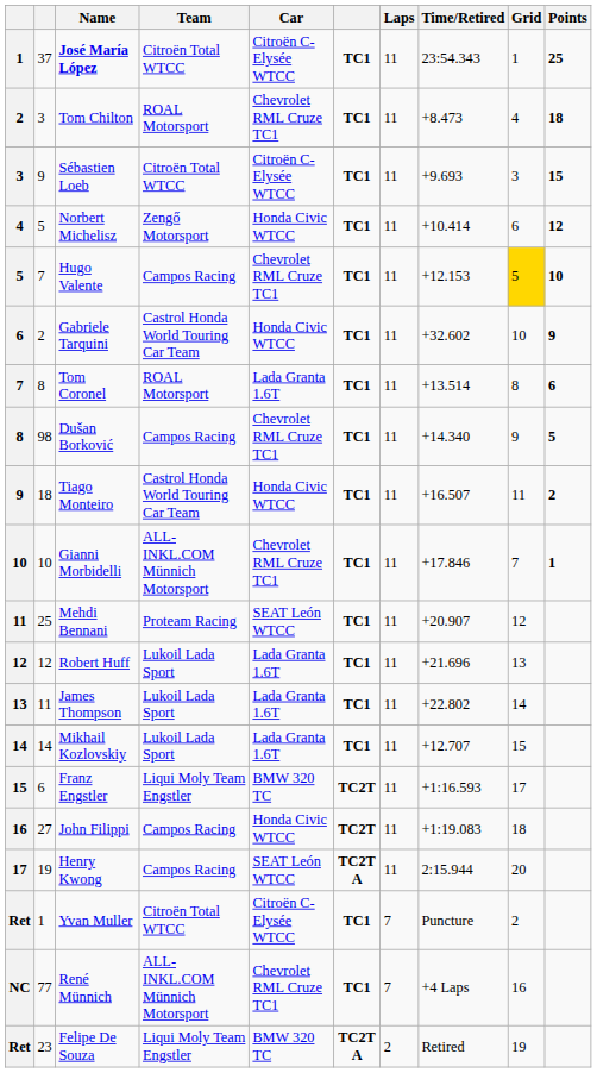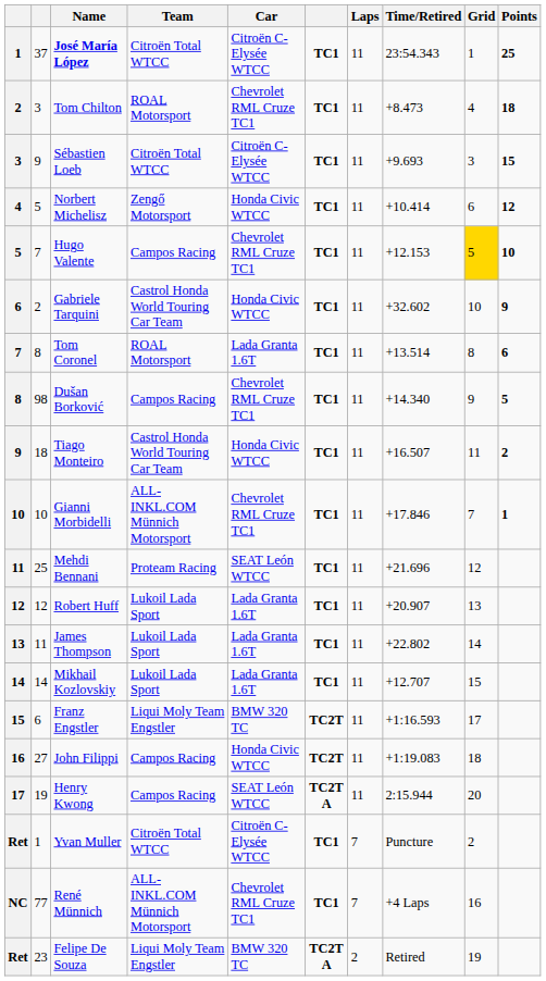 <table class="wikitable sortable" style="font-size: 95%;">
 <tr>
 <th></th>
 <th></th>
 <th>Name</th>
 <th>Team</th>
 <th>Car</th>
 <th></th>
 <th>Laps</th>
 <th>Time/Retired</th>
 <th>Grid</th>
 <th>Points</th>
 </tr>
 <tr>
 <th>1</th>
 <td>37</td>
 <td> <strong><a href='#'>José María López</a></strong></td>
 <td><a href='#'>Citroën Total WTCC</a></td>
 <td><a href='#'>Citroën C-Elysée WTCC</a></td>
 <td align=center><strong><span>TC1</span></strong></td>
 <td>11</td>
 <td>23:54.343</td>
 <td>1</td>
 <td><strong>25</strong></td>
 </tr>
 <tr>
 <th>2</th>
 <td>3</td>
 <td> <a href='#'>Tom Chilton</a></td>
 <td><a href='#'>ROAL Motorsport</a></td>
 <td><a href='#'>Chevrolet RML Cruze TC1</a></td>
 <td align=center><strong><span>TC1</span></strong></td>
 <td>11</td>
 <td>+8.473</td>
 <td>4</td>
 <td><strong>18</strong></td>
 </tr>
 <tr>
 <th>3</th>
 <td>9</td>
 <td> <a href='#'>Sébastien Loeb</a></td>
 <td><a href='#'>Citroën Total WTCC</a></td>
 <td><a href='#'>Citroën C-Elysée WTCC</a></td>
 <td align=center><strong><span>TC1</span></strong></td>
 <td>11</td>
 <td>+9.693</td>
 <td>3</td>
 <td><strong>15</strong></td>
 </tr>
 <tr>
 <th>4</th>
 <td>5</td>
 <td> <a href='#'>Norbert Michelisz</a></td>
 <td><a href='#'>Zengő Motorsport</a></td>
 <td><a href='#'>Honda Civic WTCC</a></td>
 <td align=center><strong><span>TC1</span></strong></td>
 <td>11</td>
 <td>+10.414</td>
 <td>6</td>
 <td><strong>12</strong></td>
 </tr>
 <tr>
 <th>5</th>
 <td>7</td>
 <td> <a href='#'>Hugo Valente</a></td>
 <td><a href='#'>Campos Racing</a></td>
 <td><a href='#'>Chevrolet RML Cruze TC1</a></td>
 <td align=center><strong><span>TC1</span></strong></td>
 <td>11</td>
 <td>+12.153</td>
 <td style="background: gold;">5</td>
 <td><strong>10</strong></td>
 </tr>
 <tr>
 <th>6</th>
 <td>2</td>
 <td> <a href='#'>Gabriele Tarquini</a></td>
 <td><a href='#'>Castrol Honda World Touring Car Team</a></td>
 <td><a href='#'>Honda Civic WTCC</a></td>
 <td align=center><strong><span>TC1</span></strong></td>
 <td>11</td>
 <td>+32.602</td>
 <td>10</td>
 <td><strong>9</strong></td>
 </tr>
 <tr>
 <th>7</th>
 <td>8</td>
 <td> <a href='#'>Tom Coronel</a></td>
 <td><a href='#'>ROAL Motorsport</a></td>
 <td><a href='#'>Lada Granta 1.6T</a></td>
 <td align=center><strong><span>TC1</span></strong></td>
 <td>11</td>
 <td>+13.514</td>
 <td>8</td>
 <td><strong>6</strong></td>
 </tr>
 <tr>
 <th>8</th>
 <td>98</td>
 <td> <a href='#'>Dušan Borković</a></td>
 <td><a href='#'>Campos Racing</a></td>
 <td><a href='#'>Chevrolet RML Cruze TC1</a></td>
 <td align=center><strong><span>TC1</span></strong></td>
 <td>11</td>
 <td>+14.340</td>
 <td>9</td>
 <td><strong>5</strong></td>
 </tr>
 <tr>
 <th>9</th>
 <td>18</td>
 <td> <a href='#'>Tiago Monteiro</a></td>
 <td><a href='#'>Castrol Honda World Touring Car Team</a></td>
 <td><a href='#'>Honda Civic WTCC</a></td>
 <td align=center><strong><span>TC1</span></strong></td>
 <td>11</td>
 <td>+16.507</td>
 <td>11</td>
 <td><strong>2</strong></td>
 </tr>
 <tr>
 <th>10</th>
 <td>10</td>
 <td> <a href='#'>Gianni Morbidelli</a></td>
 <td><a href='#'>ALL-INKL.COM Münnich Motorsport</a></td>
 <td><a href='#'>Chevrolet RML Cruze TC1</a></td>
 <td align=center><strong><span>TC1</span></strong></td>
 <td>11</td>
 <td>+17.846</td>
 <td>7</td>
 <td><strong>1</strong></td>
 </tr>
 <tr>
 <th>11</th>
 <td>25</td>
 <td> <a href='#'>Mehdi Bennani</a></td>
 <td><a href='#'>Proteam Racing</a></td>
 <td><a href='#'>SEAT León WTCC</a></td>
 <td align=center><strong><span>TC1</span></strong></td>
 <td>11</td>
-<td>+20.907</td>
+<td>+21.696</td>
 <td>12</td>
 <td></td>
 </tr>
 <tr>
 <th>12</th>
 <td>12</td>
 <td> <a href='#'>Robert Huff</a></td>
 <td><a href='#'>Lukoil Lada Sport</a></td>
 <td><a href='#'>Lada Granta 1.6T</a></td>
 <td align=center><strong><span>TC1</span></strong></td>
 <td>11</td>
-<td>+21.696</td>
+<td>+20.907</td>
 <td>13</td>
 <td></td>
 </tr>
 <tr>
 <th>13</th>
 <td>11</td>
 <td> <a href='#'>James Thompson</a></td>
 <td><a href='#'>Lukoil Lada Sport</a></td>
 <td><a href='#'>Lada Granta 1.6T</a></td>
 <td align=center><strong><span>TC1</span></strong></td>
 <td>11</td>
 <td>+22.802</td>
 <td>14</td>
 <td></td>
 </tr>
 <tr>
 <th>14</th>
 <td>14</td>
 <td> <a href='#'>Mikhail Kozlovskiy</a></td>
 <td><a href='#'>Lukoil Lada Sport</a></td>
 <td><a href='#'>Lada Granta 1.6T</a></td>
 <td align=center><strong><span>TC1</span></strong></td>
 <td>11</td>
 <td>+12.707</td>
 <td>15</td>
 <td></td>
 </tr>
 <tr>
 <th>15</th>
 <td>6</td>
 <td> <a href='#'>Franz Engstler</a></td>
 <td><a href='#'>Liqui Moly Team Engstler</a></td>
 <td><a href='#'>BMW 320 TC</a></td>
 <td align=center><strong><span>TC2T</span></strong></td>
 <td>11</td>
 <td>+1:16.593</td>
 <td>17</td>
 <td></td>
 </tr>
 <tr>
 <th>16</th>
 <td>27</td>
 <td> <a href='#'>John Filippi</a></td>
 <td><a href='#'>Campos Racing</a></td>
 <td><a href='#'>Honda Civic WTCC</a></td>
 <td align=center><strong><span>TC2T</span></strong></td>
 <td>11</td>
 <td>+1:19.083</td>
 <td>18</td>
 <td></td>
 </tr>
 <tr>
 <th>17</th>
 <td>19</td>
 <td> <a href='#'>Henry Kwong</a></td>
 <td><a href='#'>Campos Racing</a></td>
 <td><a href='#'>SEAT León WTCC</a></td>
 <td align=center><strong><span>TC2T</span></strong> <strong><span>A</span></strong></td>
 <td>11</td>
 <td>2:15.944</td>
 <td>20</td>
 <td></td>
 </tr>
 <tr>
 <th>Ret</th>
 <td>1</td>
 <td> <a href='#'>Yvan Muller</a></td>
 <td><a href='#'>Citroën Total WTCC</a></td>
 <td><a href='#'>Citroën C-Elysée WTCC</a></td>
 <td align=center><strong><span>TC1</span></strong></td>
 <td>7</td>
 <td>Puncture</td>
 <td>2</td>
 <td></td>
 </tr>
 <tr>
 <th>NC</th>
 <td>77</td>
 <td> <a href='#'>René Münnich</a></td>
 <td><a href='#'>ALL-INKL.COM Münnich Motorsport</a></td>
 <td><a href='#'>Chevrolet RML Cruze TC1</a></td>
 <td align=center><strong><span>TC1</span></strong></td>
 <td>7</td>
 <td>+4 Laps</td>
 <td>16</td>
 <td></td>
 </tr>
 <tr>
 <th>Ret</th>
 <td>23</td>
 <td> <a href='#'>Felipe De Souza</a></td>
 <td><a href='#'>Liqui Moly Team Engstler</a></td>
 <td><a href='#'>BMW 320 TC</a></td>
 <td align=center><strong><span>TC2T</span></strong> <strong><span>A</span></strong></td>
 <td>2</td>
 <td>Retired</td>
 <td>19</td>
 <td></td>
 </tr>
 </table>
